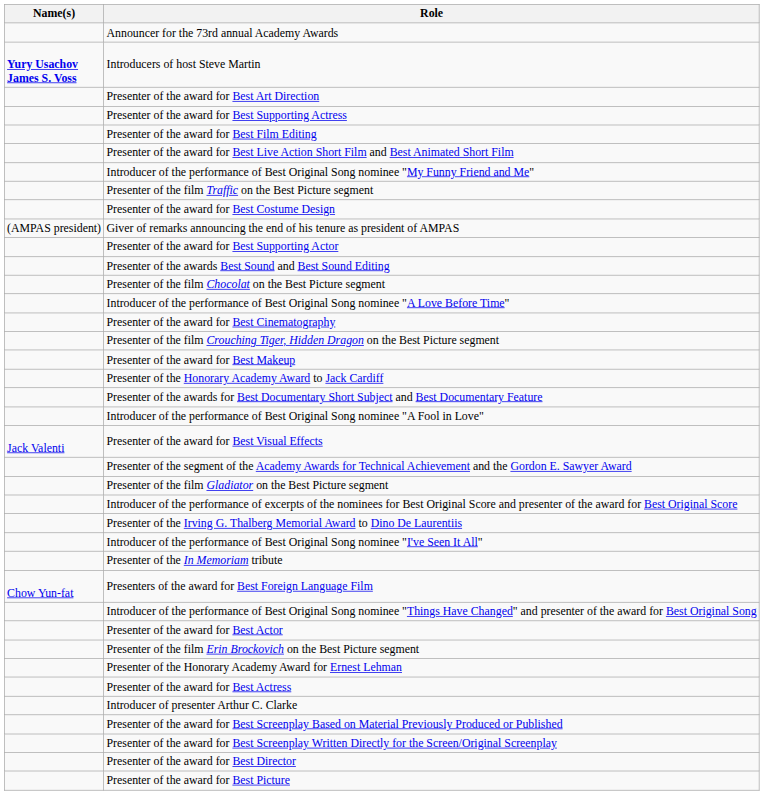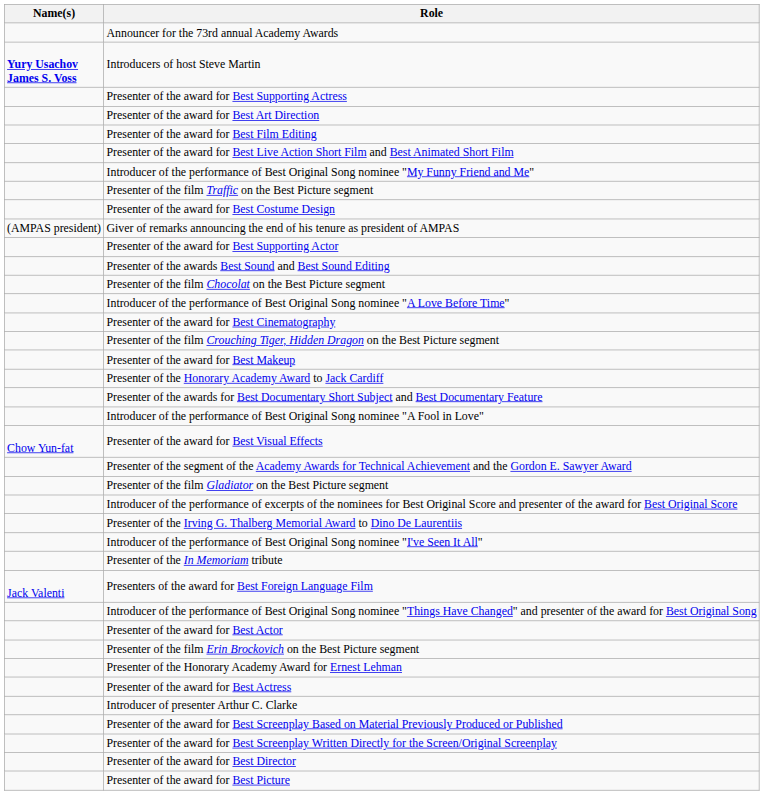 <table class="wikitable sortable">
 <tr>
 <th>Name(s)</th>
 <th>Role</th>
 </tr>
 <tr>
 <td></td>
 <td>Announcer for the 73rd annual Academy Awards</td>
 </tr>
 <tr>
 <td><strong><br><a href='#'>Yury Usachov</a><br><a href='#'>James S. Voss</a></strong></td>
 <td>Introducers of host Steve Martin</td>
 </tr>
 <tr>
 <td></td>
-<td>Presenter of the award for <a href='#'>Best Art Direction</a></td>
+<td>Presenter of the award for <a href='#'>Best Supporting Actress</a></td>
 </tr>
 <tr>
 <td></td>
-<td>Presenter of the award for <a href='#'>Best Supporting Actress</a></td>
+<td>Presenter of the award for <a href='#'>Best Art Direction</a></td>
 </tr>
 <tr>
 <td></td>
 <td>Presenter of the award for <a href='#'>Best Film Editing</a></td>
 </tr>
 <tr>
 <td></td>
 <td>Presenter of the award for <a href='#'>Best Live Action Short Film</a> and <a href='#'>Best Animated Short Film</a></td>
 </tr>
 <tr>
 <td></td>
 <td>Introducer of the performance of Best Original Song nominee "<a href='#'>My Funny Friend and Me</a>"</td>
 </tr>
 <tr>
 <td></td>
 <td>Presenter of the film <em><a href='#'>Traffic</a></em> on the Best Picture segment</td>
 </tr>
 <tr>
 <td></td>
 <td>Presenter of the award for <a href='#'>Best Costume Design</a></td>
 </tr>
 <tr>
 <td> (AMPAS president)</td>
 <td>Giver of remarks announcing the end of his tenure as president of AMPAS</td>
 </tr>
 <tr>
 <td></td>
 <td>Presenter of the award for <a href='#'>Best Supporting Actor</a></td>
 </tr>
 <tr>
 <td></td>
 <td>Presenter of the awards <a href='#'>Best Sound</a> and <a href='#'>Best Sound Editing</a></td>
 </tr>
 <tr>
 <td></td>
 <td>Presenter of the film <em><a href='#'>Chocolat</a></em> on the Best Picture segment</td>
 </tr>
 <tr>
 <td></td>
 <td>Introducer of the performance of Best Original Song nominee "<a href='#'>A Love Before Time</a>"</td>
 </tr>
 <tr>
 <td></td>
 <td>Presenter of the award for <a href='#'>Best Cinematography</a></td>
 </tr>
 <tr>
 <td></td>
 <td>Presenter of the film <em><a href='#'>Crouching Tiger, Hidden Dragon</a></em> on the Best Picture segment</td>
 </tr>
 <tr>
 <td></td>
 <td>Presenter of the award for <a href='#'>Best Makeup</a></td>
 </tr>
 <tr>
 <td></td>
 <td>Presenter of the <a href='#'>Honorary Academy Award</a> to <a href='#'>Jack Cardiff</a></td>
 </tr>
 <tr>
 <td></td>
 <td>Presenter of the awards for <a href='#'>Best Documentary Short Subject</a> and <a href='#'>Best Documentary Feature</a></td>
 </tr>
 <tr>
 <td></td>
 <td>Introducer of the performance of Best Original Song nominee "A Fool in Love"</td>
 </tr>
 <tr>
-<td><br><a href='#'>Jack Valenti</a></td>
+<td><br><a href='#'>Chow Yun-fat</a></td>
 <td>Presenter of the award for <a href='#'>Best Visual Effects</a></td>
 </tr>
 <tr>
 <td></td>
 <td>Presenter of the segment of the <a href='#'>Academy Awards for Technical Achievement</a> and the <a href='#'>Gordon E. Sawyer Award</a></td>
 </tr>
 <tr>
 <td></td>
 <td>Presenter of the film <em><a href='#'>Gladiator</a></em> on the Best Picture segment</td>
 </tr>
 <tr>
 <td></td>
 <td>Introducer of the performance of excerpts of the nominees for Best Original Score and presenter of the award for <a href='#'>Best Original Score</a></td>
 </tr>
 <tr>
 <td></td>
 <td>Presenter of the <a href='#'>Irving G. Thalberg Memorial Award</a> to <a href='#'>Dino De Laurentiis</a></td>
 </tr>
 <tr>
 <td></td>
 <td>Introducer of the performance of Best Original Song nominee "<a href='#'>I've Seen It All</a>"</td>
 </tr>
 <tr>
 <td></td>
 <td>Presenter of the <em><a href='#'>In Memoriam</a></em> tribute</td>
 </tr>
 <tr>
-<td><br><a href='#'>Chow Yun-fat</a></td>
+<td><br><a href='#'>Jack Valenti</a></td>
 <td>Presenters of the award for <a href='#'>Best Foreign Language Film</a></td>
 </tr>
 <tr>
 <td></td>
 <td>Introducer of the performance of Best Original Song nominee "<a href='#'>Things Have Changed</a>" and presenter of the award for <a href='#'>Best Original Song</a></td>
 </tr>
 <tr>
 <td></td>
 <td>Presenter of the award for <a href='#'>Best Actor</a></td>
 </tr>
 <tr>
 <td></td>
 <td>Presenter of the film <em><a href='#'>Erin Brockovich</a></em> on the Best Picture segment</td>
 </tr>
 <tr>
 <td></td>
 <td>Presenter of the Honorary Academy Award for <a href='#'>Ernest Lehman</a></td>
 </tr>
 <tr>
 <td></td>
 <td>Presenter of the award for <a href='#'>Best Actress</a></td>
 </tr>
 <tr>
 <td></td>
 <td>Introducer of presenter Arthur C. Clarke</td>
 </tr>
 <tr>
 <td></td>
 <td>Presenter of the award for <a href='#'>Best Screenplay Based on Material Previously Produced or Published</a></td>
 </tr>
 <tr>
 <td></td>
 <td>Presenter of the award for <a href='#'>Best Screenplay Written Directly for the Screen/Original Screenplay</a></td>
 </tr>
 <tr>
 <td></td>
 <td>Presenter of the award for <a href='#'>Best Director</a></td>
 </tr>
 <tr>
 <td></td>
 <td>Presenter of the award for <a href='#'>Best Picture</a></td>
 </tr>
 </table>
